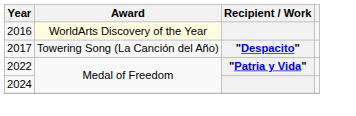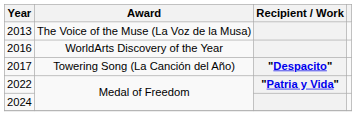 <table class="wikitable plainrowheaders sortable" style="text-align:center">
 <tr>
 <th scope=col>Year</th>
 <th scope=col>Award</th>
 <th scope=col>Recipient / Work</th>
 <th scope=col class=unsortable></th>
 </tr>
 <tr>
+<td>2013</td>
+<td>The Voice of the Muse (La Voz de la Musa)</td>
+<th scope=row style="text-align:center;"></th>
+<td></td>
+</tr>
+<tr>
 <td>2016</td>
-<td style="background: lightyellow;">WorldArts Discovery of the Year</td>
+<td>WorldArts Discovery of the Year</td>
 <th scope=row style="text-align:center;"></th>
 <td></td>
 </tr>
 <tr>
 <td>2017</td>
 <td>Towering Song (La Canción del Año)</td>
 <th scope=row style="text-align:center;">"<a href='#'>Despacito</a>"</th>
 <td></td>
 </tr>
 <tr>
 <td>2022</td>
 <td rowspan="2">Medal of Freedom</td>
 <th scope=row style="text-align:center;">"<a href='#'>Patria y Vida</a>"</th>
 <td></td>
 </tr>
 <tr>
 <td>2024</td>
 <th scope=row style="text-align:center;"></th>
 <td></td>
 </tr>
 <tr>
 </tr>
 </table>
